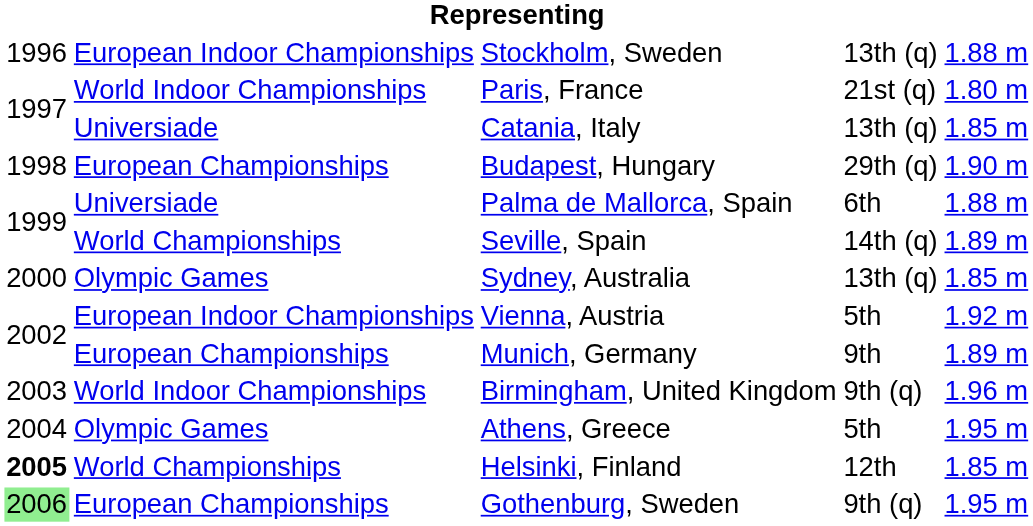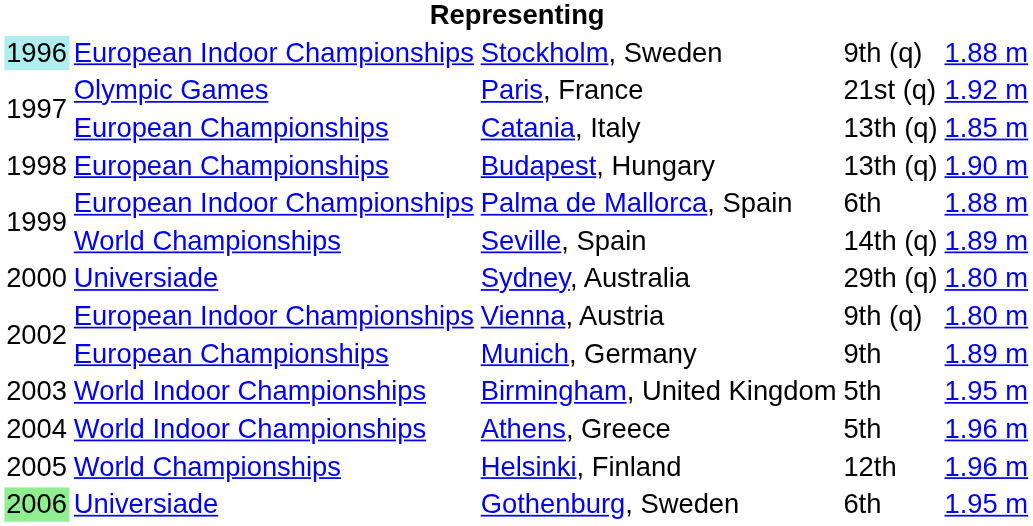 <table>
 <tr>
 <th colspan="6">Representing </th>
 </tr>
 <tr>
-<td>1996</td>
+<td style="background: paleturquoise;">1996</td>
 <td><a href='#'>European Indoor Championships</a></td>
 <td><a href='#'>Stockholm</a>, Sweden</td>
-<td>13th (q)</td>
+<td>9th (q)</td>
 <td><a href='#'>1.88 m</a></td>
 </tr>
 <tr>
 <td rowspan=2>1997</td>
-<td><a href='#'>World Indoor Championships</a></td>
+<td><a href='#'>Olympic Games</a></td>
 <td><a href='#'>Paris</a>, France</td>
 <td>21st (q)</td>
-<td><a href='#'>1.80 m</a></td>
+<td><a href='#'>1.92 m</a></td>
 </tr>
 <tr>
-<td><a href='#'>Universiade</a></td>
+<td><a href='#'>European Championships</a></td>
 <td><a href='#'>Catania</a>, Italy</td>
 <td>13th (q)</td>
 <td><a href='#'>1.85 m</a></td>
 </tr>
 <tr>
 <td>1998</td>
 <td><a href='#'>European Championships</a></td>
 <td><a href='#'>Budapest</a>, Hungary</td>
-<td>29th (q)</td>
+<td>13th (q)</td>
 <td><a href='#'>1.90 m</a></td>
 </tr>
 <tr>
 <td rowspan=2>1999</td>
-<td><a href='#'>Universiade</a></td>
+<td><a href='#'>European Indoor Championships</a></td>
 <td><a href='#'>Palma de Mallorca</a>, Spain</td>
 <td>6th</td>
 <td><a href='#'>1.88 m</a></td>
 </tr>
 <tr>
 <td><a href='#'>World Championships</a></td>
 <td><a href='#'>Seville</a>, Spain</td>
 <td>14th (q)</td>
 <td><a href='#'>1.89 m</a></td>
 </tr>
 <tr>
 <td>2000</td>
-<td><a href='#'>Olympic Games</a></td>
+<td><a href='#'>Universiade</a></td>
 <td><a href='#'>Sydney</a>, Australia</td>
-<td>13th (q)</td>
-<td><a href='#'>1.85 m</a></td>
+<td>29th (q)</td>
+<td><a href='#'>1.80 m</a></td>
 </tr>
 <tr>
 <td rowspan=2>2002</td>
 <td><a href='#'>European Indoor Championships</a></td>
 <td><a href='#'>Vienna</a>, Austria</td>
-<td>5th</td>
-<td><a href='#'>1.92 m</a></td>
+<td>9th (q)</td>
+<td><a href='#'>1.80 m</a></td>
 </tr>
 <tr>
 <td><a href='#'>European Championships</a></td>
 <td><a href='#'>Munich</a>, Germany</td>
 <td>9th</td>
 <td><a href='#'>1.89 m</a></td>
 </tr>
 <tr>
 <td>2003</td>
 <td><a href='#'>World Indoor Championships</a></td>
 <td><a href='#'>Birmingham</a>, United Kingdom</td>
-<td>9th (q)</td>
-<td><a href='#'>1.96 m</a></td>
-</tr>
-<tr>
-<td>2004</td>
-<td><a href='#'>Olympic Games</a></td>
-<td><a href='#'>Athens</a>, Greece</td>
 <td>5th</td>
 <td><a href='#'>1.95 m</a></td>
 </tr>
 <tr>
-<td><strong>2005</strong></td>
+<td>2004</td>
+<td><a href='#'>World Indoor Championships</a></td>
+<td><a href='#'>Athens</a>, Greece</td>
+<td>5th</td>
+<td><a href='#'>1.96 m</a></td>
+</tr>
+<tr>
+<td>2005</td>
 <td><a href='#'>World Championships</a></td>
 <td><a href='#'>Helsinki</a>, Finland</td>
 <td>12th</td>
-<td><a href='#'>1.85 m</a></td>
+<td><a href='#'>1.96 m</a></td>
 </tr>
 <tr>
 <td style="background: lightgreen;">2006</td>
-<td><a href='#'>European Championships</a></td>
+<td><a href='#'>Universiade</a></td>
 <td><a href='#'>Gothenburg</a>, Sweden</td>
-<td>9th (q)</td>
+<td>6th</td>
 <td><a href='#'>1.95 m</a></td>
 </tr>
 </table>
